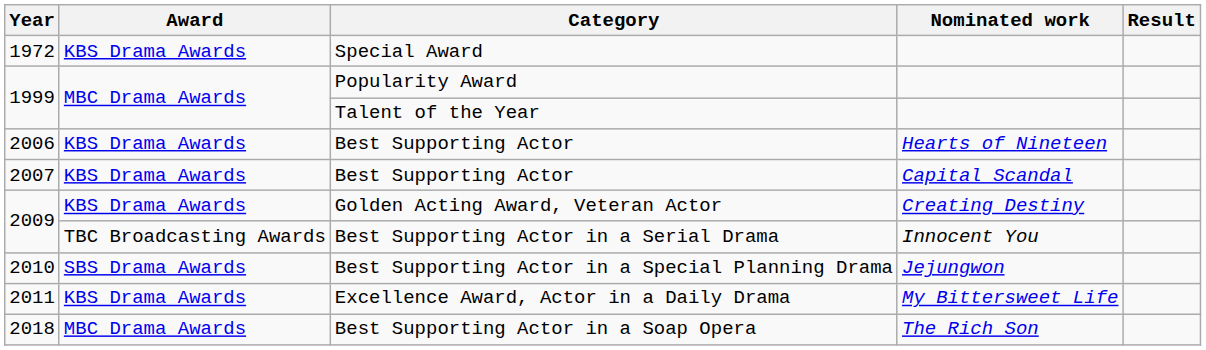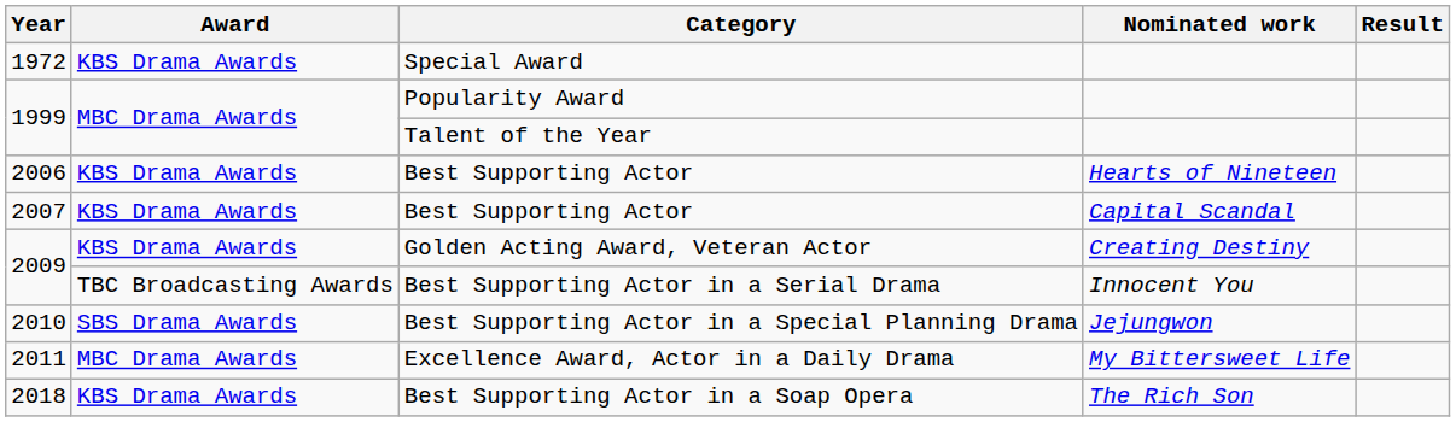 <table class="wikitable">
 <tr>
 <th>Year</th>
 <th>Award</th>
 <th>Category</th>
 <th>Nominated work</th>
 <th>Result</th>
 </tr>
 <tr>
 <td>1972</td>
 <td><a href='#'>KBS Drama Awards</a></td>
 <td>Special Award</td>
 <td></td>
 <td></td>
 </tr>
 <tr>
 <td rowspan=2>1999</td>
 <td rowspan=2><a href='#'>MBC Drama Awards</a></td>
 <td>Popularity Award</td>
 <td></td>
 <td></td>
 </tr>
 <tr>
 <td>Talent of the Year</td>
 <td></td>
 <td></td>
 </tr>
 <tr>
 <td>2006</td>
 <td><a href='#'>KBS Drama Awards</a></td>
 <td>Best Supporting Actor</td>
 <td><em><a href='#'>Hearts of Nineteen</a></em></td>
 <td></td>
 </tr>
 <tr>
 <td>2007</td>
 <td><a href='#'>KBS Drama Awards</a></td>
 <td>Best Supporting Actor</td>
 <td><em><a href='#'>Capital Scandal</a></em></td>
 <td></td>
 </tr>
 <tr>
 <td rowspan=2>2009</td>
 <td><a href='#'>KBS Drama Awards</a></td>
 <td>Golden Acting Award, Veteran Actor</td>
 <td><em><a href='#'>Creating Destiny</a></em></td>
 <td></td>
 </tr>
 <tr>
 <td>TBC Broadcasting Awards</td>
 <td>Best Supporting Actor in a Serial Drama</td>
 <td><em>Innocent You</em></td>
 <td></td>
 </tr>
 <tr>
 <td>2010</td>
 <td><a href='#'>SBS Drama Awards</a></td>
 <td>Best Supporting Actor in a Special Planning Drama</td>
 <td><em><a href='#'>Jejungwon</a></em></td>
 <td></td>
 </tr>
 <tr>
 <td>2011</td>
-<td><a href='#'>KBS Drama Awards</a></td>
+<td><a href='#'>MBC Drama Awards</a></td>
 <td>Excellence Award, Actor in a Daily Drama</td>
 <td><em><a href='#'>My Bittersweet Life</a></em></td>
 <td></td>
 </tr>
 <tr>
 <td>2018</td>
-<td><a href='#'>MBC Drama Awards</a></td>
+<td><a href='#'>KBS Drama Awards</a></td>
 <td>Best Supporting Actor in a Soap Opera</td>
 <td><em><a href='#'>The Rich Son</a></em></td>
 <td></td>
 </tr>
 </table>
